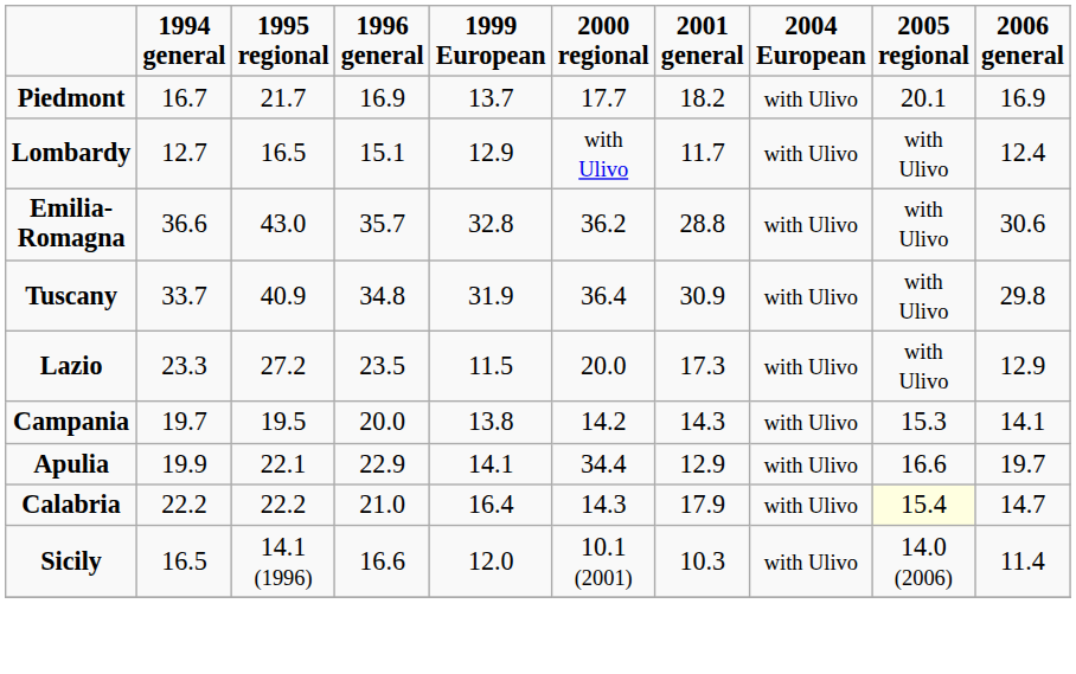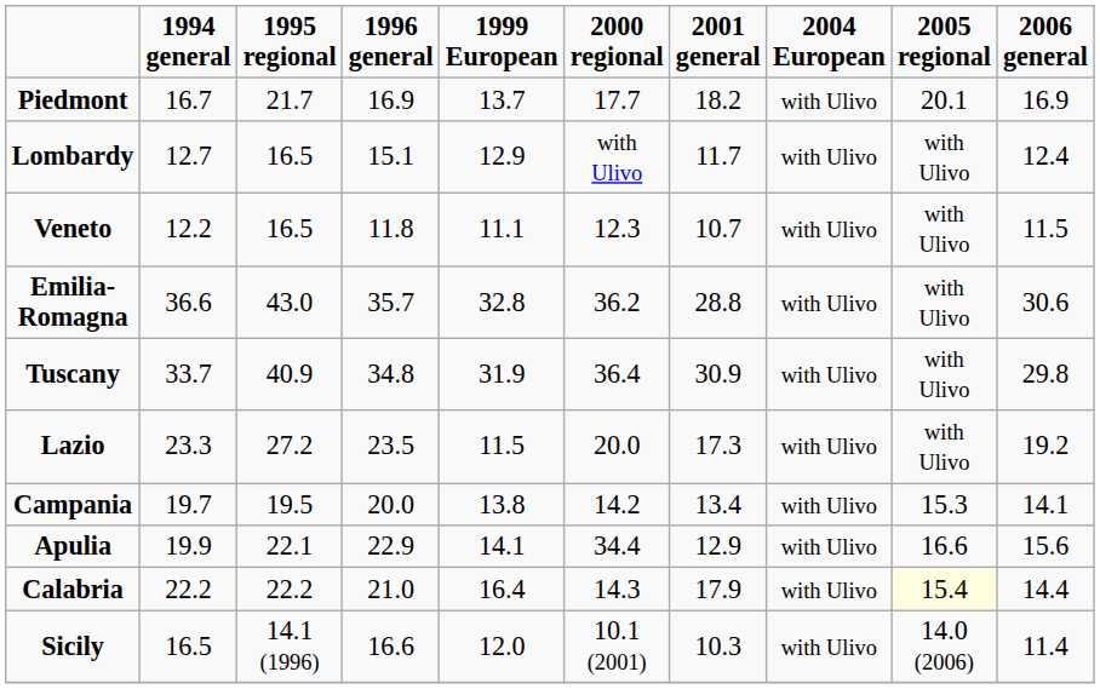 <table class="wikitable" style="text-align:center">
 <tr>
 <td></td>
 <td><strong>1994 general</strong></td>
 <td><strong>1995 regional</strong></td>
 <td><strong>1996 general</strong></td>
 <td><strong>1999 European</strong></td>
 <td><strong>2000 regional</strong></td>
 <td><strong>2001 general</strong></td>
 <td><strong>2004 European</strong></td>
 <td><strong>2005 regional</strong></td>
 <td><strong>2006 general</strong></td>
 </tr>
 <tr>
 <td><strong>Piedmont</strong></td>
 <td>16.7</td>
 <td>21.7</td>
 <td>16.9</td>
 <td>13.7</td>
 <td>17.7</td>
 <td>18.2</td>
 <td><small>with Ulivo</small></td>
 <td>20.1</td>
 <td>16.9</td>
 </tr>
 <tr>
 <td><strong>Lombardy</strong></td>
 <td>12.7</td>
 <td>16.5</td>
 <td>15.1</td>
 <td>12.9</td>
 <td><small>with <a href='#'>Ulivo</a></small></td>
 <td>11.7</td>
 <td><small>with Ulivo</small></td>
 <td><small>with Ulivo</small></td>
 <td>12.4</td>
 </tr>
 <tr>
+<td><strong>Veneto</strong></td>
+<td>12.2</td>
+<td>16.5</td>
+<td>11.8</td>
+<td>11.1</td>
+<td>12.3</td>
+<td>10.7</td>
+<td><small>with Ulivo</small></td>
+<td><small>with Ulivo</small></td>
+<td>11.5</td>
+</tr>
+<tr>
 <td><strong>Emilia-Romagna</strong></td>
 <td>36.6</td>
 <td>43.0</td>
 <td>35.7</td>
 <td>32.8</td>
 <td>36.2</td>
 <td>28.8</td>
 <td><small>with Ulivo</small></td>
 <td><small>with Ulivo</small></td>
 <td>30.6</td>
 </tr>
 <tr>
 <td><strong>Tuscany</strong></td>
 <td>33.7</td>
 <td>40.9</td>
 <td>34.8</td>
 <td>31.9</td>
 <td>36.4</td>
 <td>30.9</td>
 <td><small>with Ulivo</small></td>
 <td><small>with Ulivo</small></td>
 <td>29.8</td>
 </tr>
 <tr>
 <td><strong>Lazio</strong></td>
 <td>23.3</td>
 <td>27.2</td>
 <td>23.5</td>
 <td>11.5</td>
 <td>20.0</td>
 <td>17.3</td>
 <td><small>with Ulivo</small></td>
 <td><small>with Ulivo</small></td>
-<td>12.9</td>
+<td>19.2</td>
 </tr>
 <tr>
 <td><strong>Campania</strong></td>
 <td>19.7</td>
 <td>19.5</td>
 <td>20.0</td>
 <td>13.8</td>
 <td>14.2</td>
-<td>14.3</td>
+<td>13.4</td>
 <td><small>with Ulivo</small></td>
 <td>15.3</td>
 <td>14.1</td>
 </tr>
 <tr>
 <td><strong>Apulia</strong></td>
 <td>19.9</td>
 <td>22.1</td>
 <td>22.9</td>
 <td>14.1</td>
 <td>34.4</td>
 <td>12.9</td>
 <td><small>with Ulivo</small></td>
 <td>16.6</td>
-<td>19.7</td>
+<td>15.6</td>
 </tr>
 <tr>
 <td><strong>Calabria</strong></td>
 <td>22.2</td>
 <td>22.2</td>
 <td>21.0</td>
 <td>16.4</td>
 <td>14.3</td>
 <td>17.9</td>
 <td><small>with Ulivo</small></td>
 <td style="background: lightyellow;">15.4</td>
-<td>14.7</td>
+<td>14.4</td>
 </tr>
 <tr>
 <td><strong>Sicily</strong></td>
 <td>16.5</td>
 <td>14.1 <small>(1996)</small></td>
 <td>16.6</td>
 <td>12.0</td>
 <td>10.1 <small>(2001)</small></td>
 <td>10.3</td>
 <td><small>with Ulivo</small></td>
 <td>14.0 <small>(2006)</small></td>
 <td>11.4</td>
 </tr>
 <tr>
 </tr>
 </table>
